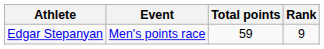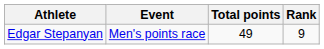 <table class="wikitable" style="font-size:90%">
 <tr>
 <th>Athlete</th>
 <th>Event</th>
 <th>Total points</th>
 <th>Rank</th>
 </tr>
 <tr align=center>
 <td align=left><a href='#'>Edgar Stepanyan</a></td>
 <td align=left><a href='#'>Men's points race</a></td>
-<td>59</td>
+<td>49</td>
 <td>9</td>
 </tr>
 </table>
